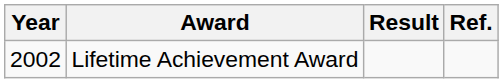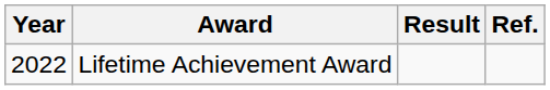 <table class="wikitable">
 <tr>
 <th>Year</th>
 <th>Award</th>
 <th>Result</th>
 <th>Ref.</th>
 </tr>
 <tr>
-<td>2002</td>
+<td>2022</td>
 <td>Lifetime Achievement Award</td>
 <td></td>
 <td></td>
 </tr>
 </table>
